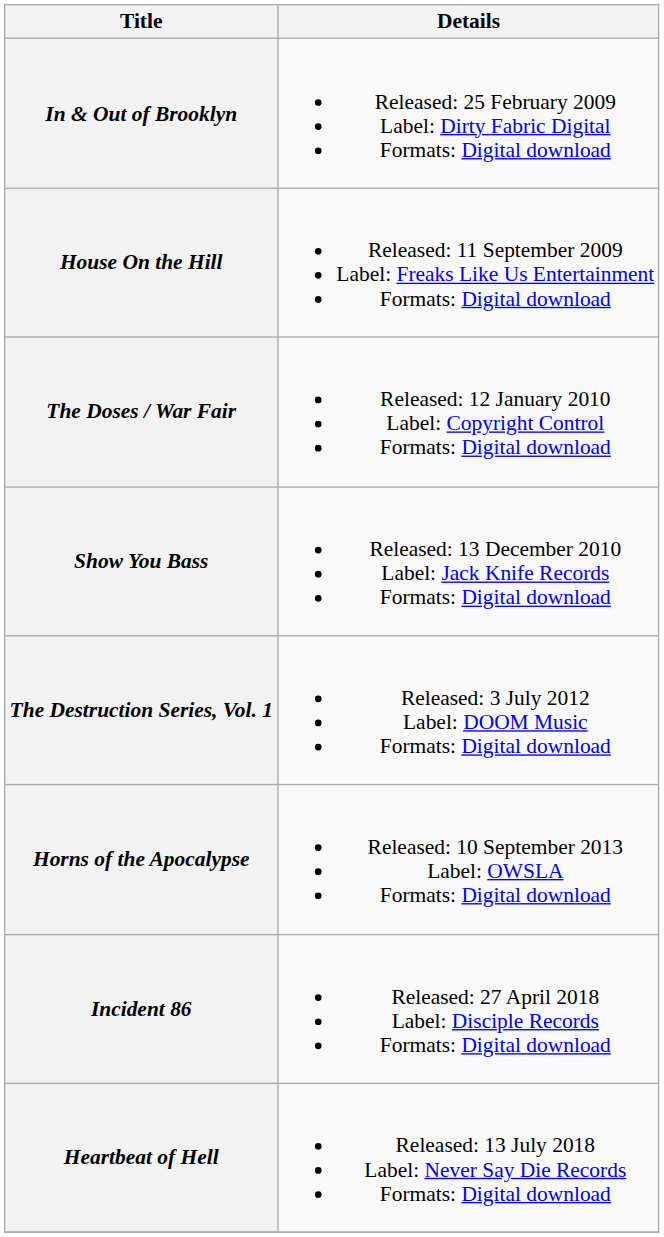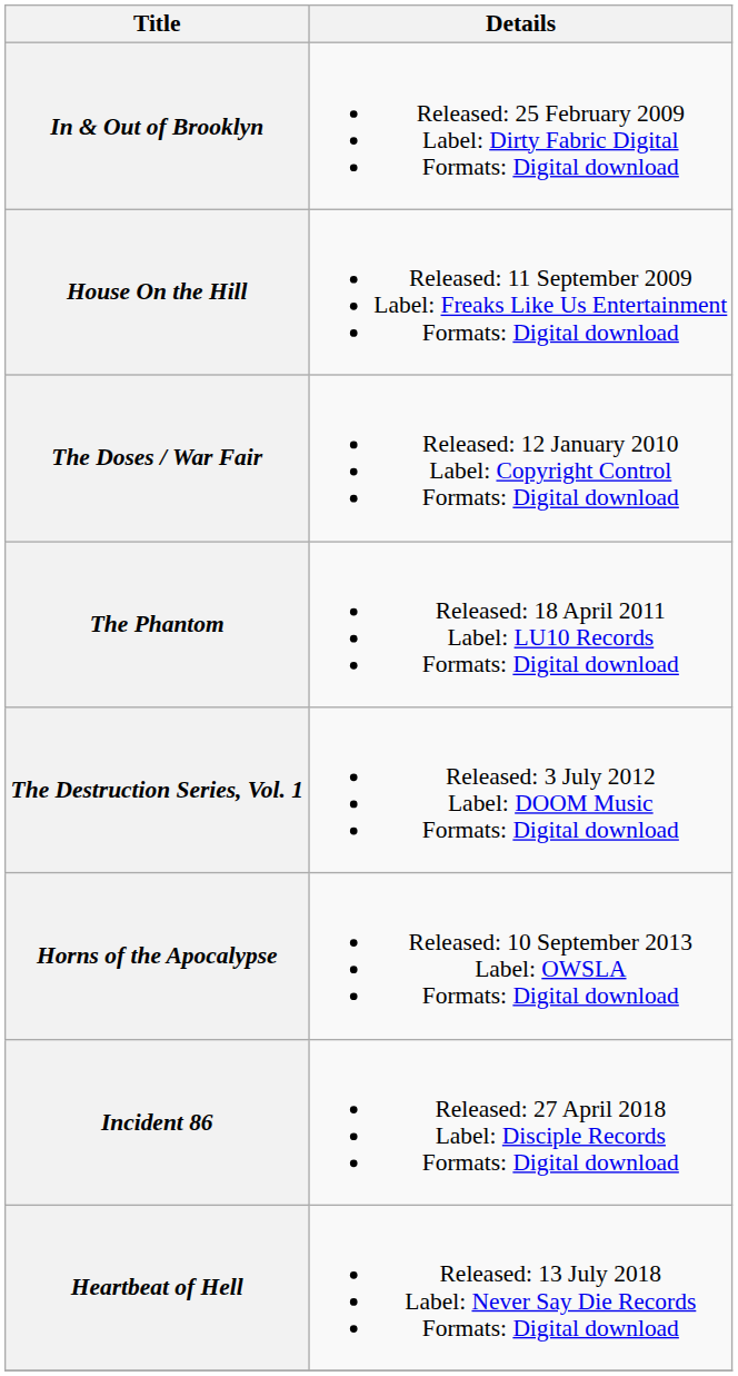 <table class="wikitable plainrowheaders" style="text-align:center;">
 <tr>
 <th scope="col">Title</th>
 <th scope="col">Details</th>
 </tr>
 <tr>
 <th scope="row"><em>In & Out of Brooklyn</em></th>
 <td><br><ul><li>Released: 25 February 2009</li><li>Label: <a href='#'>Dirty Fabric Digital</a></li><li>Formats: <a href='#'>Digital download</a></li></ul></td>
 </tr>
 <tr>
 <th scope="row"><em>House On the Hill</em></th>
 <td><br><ul><li>Released: 11 September 2009</li><li>Label: <a href='#'>Freaks Like Us Entertainment</a></li><li>Formats: <a href='#'>Digital download</a></li></ul></td>
 </tr>
 <tr>
 <th scope="row"><em>The Doses / War Fair</em></th>
 <td><br><ul><li>Released: 12 January 2010</li><li>Label: <a href='#'>Copyright Control</a></li><li>Formats: <a href='#'>Digital download</a></li></ul></td>
 </tr>
 <tr>
-<th scope="row"><em>Show You Bass</em></th>
-<td><br><ul><li>Released: 13 December 2010</li><li>Label: <a href='#'>Jack Knife Records</a></li><li>Formats: <a href='#'>Digital download</a></li></ul></td>
+<th scope="row"><em>The Phantom</em></th>
+<td><br><ul><li>Released: 18 April 2011</li><li>Label: <a href='#'>LU10 Records</a></li><li>Formats: <a href='#'>Digital download</a></li></ul></td>
 </tr>
 <tr>
 <th scope="row"><em>The Destruction Series, Vol. 1</em></th>
 <td><br><ul><li>Released: 3 July 2012</li><li>Label: <a href='#'>DOOM Music</a></li><li>Formats: <a href='#'>Digital download</a></li></ul></td>
 </tr>
 <tr>
 <th scope="row"><em>Horns of the Apocalypse</em></th>
 <td><br><ul><li>Released: 10 September 2013</li><li>Label: <a href='#'>OWSLA</a></li><li>Formats: <a href='#'>Digital download</a></li></ul></td>
 </tr>
 <tr>
 <th scope="row"><em>Incident 86</em></th>
 <td><br><ul><li>Released: 27 April 2018</li><li>Label: <a href='#'>Disciple Records</a></li><li>Formats: <a href='#'>Digital download</a></li></ul></td>
 </tr>
 <tr>
 <th scope=“row”><em>Heartbeat of Hell</em></th>
 <td><br><ul><li>Released: 13 July 2018</li><li>Label: <a href='#'>Never Say Die Records</a></li><li>Formats: <a href='#'>Digital download</a></li></ul></td>
 </tr>
 <tr>
 </tr>
 </table>
